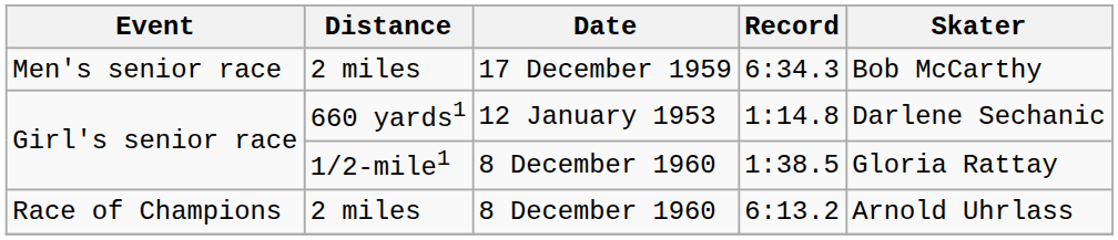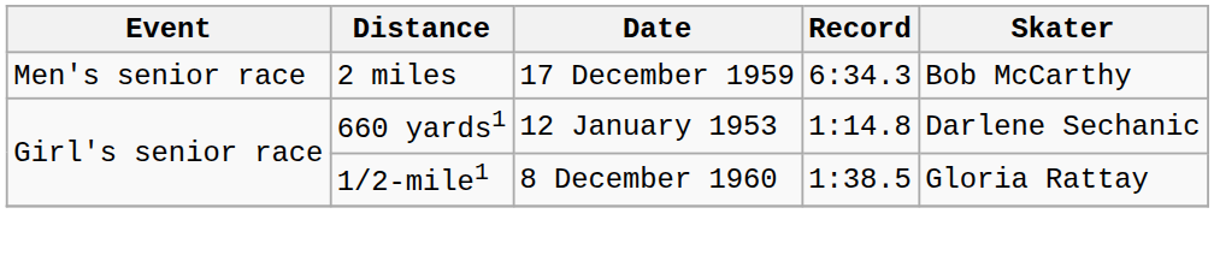 <table class="wikitable" style="text-align:left;margin-left:1em;float:centre">
 <tr>
 <th>Event</th>
 <th>Distance</th>
 <th>Date</th>
 <th>Record</th>
 <th>Skater</th>
 </tr>
 <tr>
 <td>Men's senior race</td>
 <td>2 miles</td>
 <td>17 December 1959</td>
 <td>6:34.3</td>
 <td>Bob McCarthy</td>
 </tr>
 <tr>
 <td rowspan="2">Girl's senior race</td>
 <td>660 yards<sup>1</sup></td>
 <td>12 January 1953</td>
 <td>1:14.8</td>
 <td>Darlene Sechanic</td>
 </tr>
 <tr>
 <td>1/2-mile<sup>1</sup></td>
 <td>8 December 1960</td>
 <td>1:38.5</td>
 <td>Gloria Rattay</td>
 </tr>
 <tr>
-<td>Race of Champions</td>
-<td>2 miles</td>
-<td>8 December 1960</td>
-<td>6:13.2</td>
-<td>Arnold Uhrlass</td>
-</tr>
-<tr>
 </tr>
 </table>
